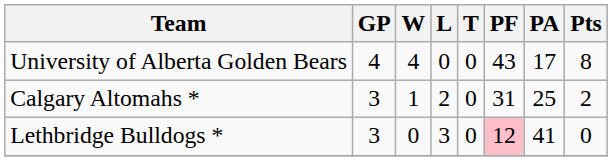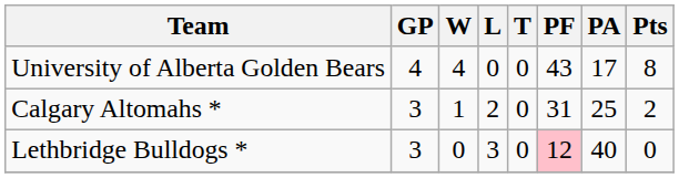 <table class="wikitable">
 <tr>
 <th>Team</th>
 <th>GP</th>
 <th>W</th>
 <th>L</th>
 <th>T</th>
 <th>PF</th>
 <th>PA</th>
 <th>Pts</th>
 </tr>
 <tr align="center">
 <td align="left">University of Alberta Golden Bears</td>
 <td>4</td>
 <td>4</td>
 <td>0</td>
 <td>0</td>
 <td>43</td>
 <td>17</td>
 <td>8</td>
 </tr>
 <tr align="center">
 <td align="left">Calgary Altomahs *</td>
 <td>3</td>
 <td>1</td>
 <td>2</td>
 <td>0</td>
 <td>31</td>
 <td>25</td>
 <td>2</td>
 </tr>
 <tr align="center">
 <td align="left">Lethbridge Bulldogs *</td>
 <td>3</td>
 <td>0</td>
 <td>3</td>
 <td>0</td>
 <td style="background: pink;">12</td>
-<td>41</td>
+<td>40</td>
 <td>0</td>
 </tr>
 <tr align="center">
 </tr>
 </table>
